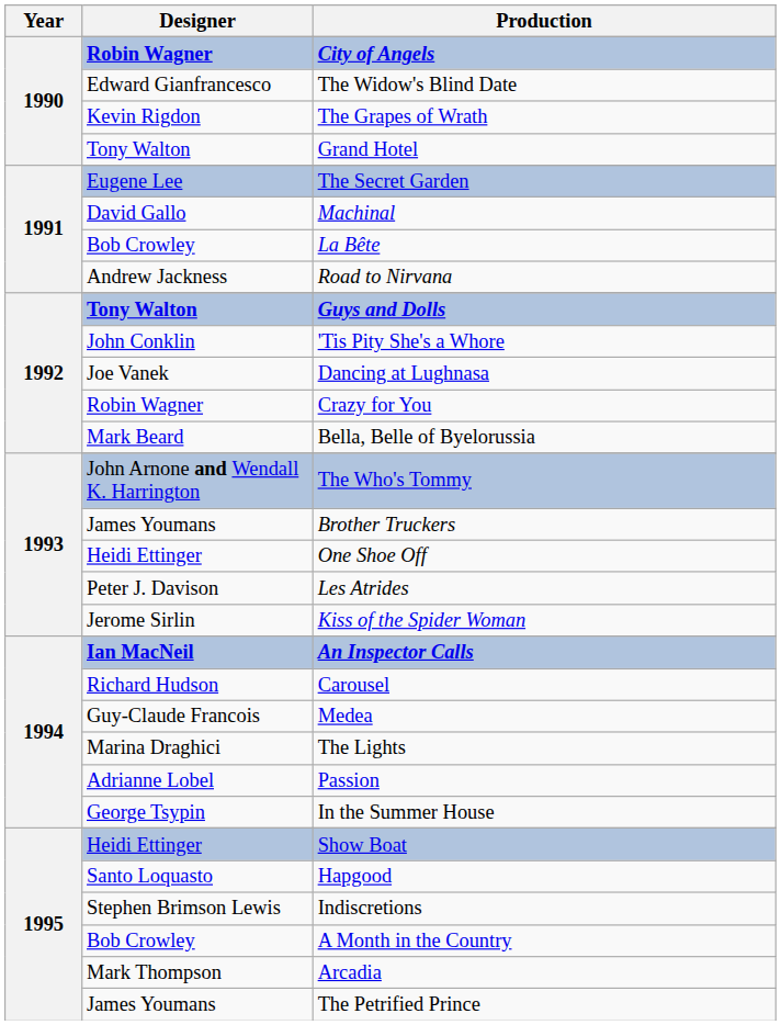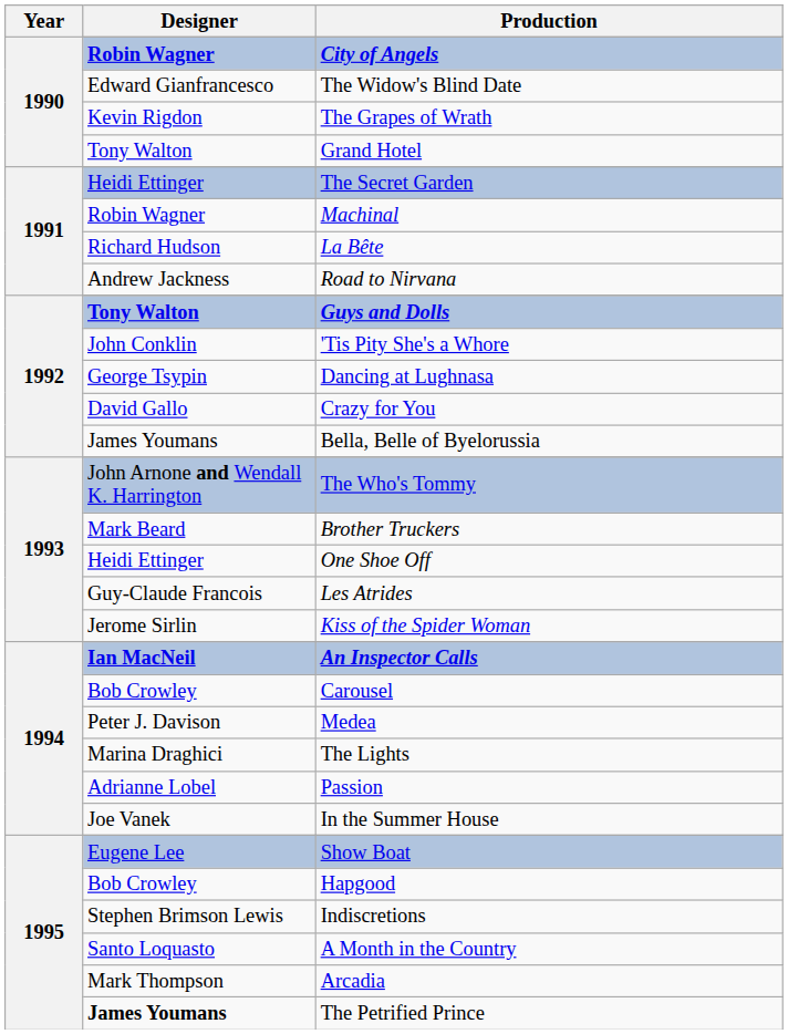 <table class="wikitable" style="width:98%;">
 <tr style="background:#bebebe;">
 <th style="width:10%;">Year</th>
 <th style="width:30%;">Designer</th>
 <th style="width:60%;">Production</th>
 </tr>
 <tr>
 <th rowspan="5">1990</th>
 </tr>
 <tr style="background:#B0C4DE">
 <td><strong><a href='#'>Robin Wagner</a></strong></td>
 <td><strong><em><a href='#'>City of Angels</a><em> <strong></td>
 </tr>
 <tr>
 <td>Edward Gianfrancesco</td>
 <td></em>The Widow's Blind Date<em></td>
 </tr>
 <tr>
 <td><a href='#'>Kevin Rigdon</a></td>
 <td></em><a href='#'>The Grapes of Wrath</a><em></td>
 </tr>
 <tr>
 <td><a href='#'>Tony Walton</a></td>
 <td></em><a href='#'>Grand Hotel</a><em></td>
 </tr>
 <tr>
 <th rowspan="5">1991</th>
 </tr>
 <tr style="background:#B0C4DE">
-<td></strong><a href='#'>Eugene Lee</a><strong></td>
+<td></strong><a href='#'>Heidi Ettinger</a><strong></td>
 <td></em></strong><a href='#'>The Secret Garden</a></em> </strong></td>
 </tr>
 <tr>
-<td><a href='#'>David Gallo</a></td>
+<td><a href='#'>Robin Wagner</a></td>
 <td><em><a href='#'>Machinal</a></em></td>
 </tr>
 <tr>
-<td><a href='#'>Bob Crowley</a></td>
+<td><a href='#'>Richard Hudson</a></td>
 <td><em><a href='#'>La Bête</a></em></td>
 </tr>
 <tr>
 <td>Andrew Jackness</td>
 <td><em>Road to Nirvana</em></td>
 </tr>
 <tr>
 <th rowspan="6">1992</th>
 </tr>
 <tr style="background:#B0C4DE">
 <td><strong><a href='#'>Tony Walton</a></strong></td>
 <td><strong><em><a href='#'>Guys and Dolls</a><em> <strong></td>
 </tr>
 <tr>
 <td><a href='#'>John Conklin</a></td>
 <td></em><a href='#'>'Tis Pity She's a Whore</a><em></td>
 </tr>
 <tr>
-<td>Joe Vanek</td>
+<td><a href='#'>George Tsypin</a></td>
 <td></em><a href='#'>Dancing at Lughnasa</a><em></td>
 </tr>
 <tr>
-<td><a href='#'>Robin Wagner</a></td>
+<td><a href='#'>David Gallo</a></td>
 <td></em><a href='#'>Crazy for You</a><em></td>
 </tr>
 <tr>
-<td><a href='#'>Mark Beard</a></td>
+<td>James Youmans</td>
 <td></em>Bella, Belle of Byelorussia<em></td>
 </tr>
 <tr>
 <th rowspan="6">1993</th>
 </tr>
 <tr style="background:#B0C4DE">
 <td></strong>John Arnone<strong> and </strong><a href='#'>Wendall K. Harrington</a><strong></td>
 <td></em></strong><a href='#'>The Who's Tommy</a></em> </strong></td>
 </tr>
 <tr>
-<td>James Youmans</td>
+<td><a href='#'>Mark Beard</a></td>
 <td><em>Brother Truckers</em></td>
 </tr>
 <tr>
 <td><a href='#'>Heidi Ettinger</a></td>
 <td><em>One Shoe Off</em></td>
 </tr>
 <tr>
-<td>Peter J. Davison</td>
+<td>Guy-Claude Francois</td>
 <td><em>Les Atrides</em></td>
 </tr>
 <tr>
 <td>Jerome Sirlin</td>
 <td><em><a href='#'>Kiss of the Spider Woman</a></em></td>
 </tr>
 <tr>
 <th rowspan="7">1994</th>
 </tr>
 <tr style="background:#B0C4DE">
 <td><strong><a href='#'>Ian MacNeil</a></strong></td>
 <td><strong><em><a href='#'>An Inspector Calls</a><em> <strong></td>
 </tr>
 <tr>
-<td><a href='#'>Richard Hudson</a></td>
+<td><a href='#'>Bob Crowley</a></td>
 <td></em><a href='#'>Carousel</a><em></td>
 </tr>
 <tr>
-<td>Guy-Claude Francois</td>
+<td>Peter J. Davison</td>
 <td></em><a href='#'>Medea</a><em></td>
 </tr>
 <tr>
 <td>Marina Draghici</td>
 <td></em>The Lights<em></td>
 </tr>
 <tr>
 <td><a href='#'>Adrianne Lobel</a></td>
 <td></em><a href='#'>Passion</a><em></td>
 </tr>
 <tr>
-<td><a href='#'>George Tsypin</a></td>
+<td>Joe Vanek</td>
 <td></em>In the Summer House<em></td>
 </tr>
 <tr>
 <th rowspan="7">1995</th>
 </tr>
 <tr style="background:#B0C4DE">
-<td></strong><a href='#'>Heidi Ettinger</a><strong></td>
+<td></strong><a href='#'>Eugene Lee</a><strong></td>
 <td></em></strong><a href='#'>Show Boat</a><strong><em></td>
 </tr>
 <tr>
-<td><a href='#'>Santo Loquasto</a></td>
+<td><a href='#'>Bob Crowley</a></td>
 <td></em><a href='#'>Hapgood</a><em></td>
 </tr>
 <tr>
 <td>Stephen Brimson Lewis</td>
 <td></em>Indiscretions<em></td>
 </tr>
 <tr>
-<td><a href='#'>Bob Crowley</a></td>
+<td><a href='#'>Santo Loquasto</a></td>
 <td></em><a href='#'>A Month in the Country</a><em></td>
 </tr>
 <tr>
 <td>Mark Thompson</td>
 <td></em><a href='#'>Arcadia</a><em></td>
 </tr>
 <tr>
-<td>James Youmans</td>
+<td><strong>James Youmans</strong></td>
 <td></em>The Petrified Prince<em></td>
 </tr>
 </table>
